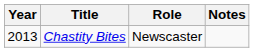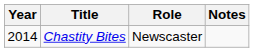 <table class="wikitable">
 <tr>
 <th>Year</th>
 <th>Title</th>
 <th>Role</th>
 <th>Notes</th>
 </tr>
 <tr>
-<td>2013</td>
+<td>2014</td>
 <td><em><a href='#'>Chastity Bites</a></em></td>
 <td>Newscaster</td>
 <td></td>
 </tr>
 </table>
